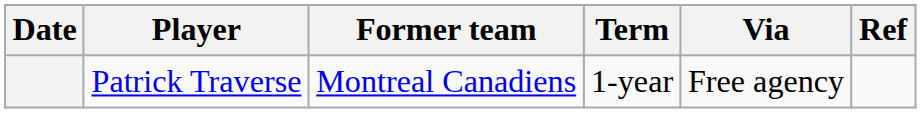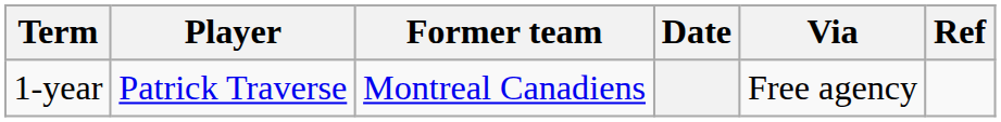 <table class="wikitable plainrowheaders">
 <tr style="background:#ddd; text-align:center;">
-<th>Date</th>
+<th>Term</th>
 <th>Player</th>
 <th>Former team</th>
-<th>Term</th>
+<th>Date</th>
 <th>Via</th>
 <th>Ref</th>
 </tr>
 <tr>
-<th scope="row"></th>
+<td>1-year</td>
 <td><a href='#'>Patrick Traverse</a></td>
 <td><a href='#'>Montreal Canadiens</a></td>
-<td>1-year</td>
+<th scope="row"></th>
 <td>Free agency</td>
 <td></td>
 </tr>
 </table>
